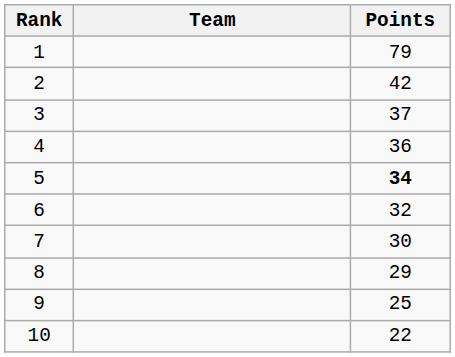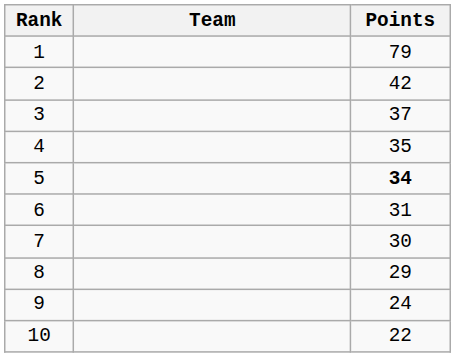 <table class="wikitable" style="text-align:center;">
 <tr>
 <th width=40>Rank</th>
 <th width=180>Team</th>
 <th width=60>Points</th>
 </tr>
 <tr>
 <td>1</td>
 <td align=left></td>
 <td>79</td>
 </tr>
 <tr>
 <td>2</td>
 <td align=left></td>
 <td>42</td>
 </tr>
 <tr>
 <td>3</td>
 <td align=left></td>
 <td>37</td>
 </tr>
 <tr>
 <td>4</td>
 <td align=left></td>
-<td>36</td>
+<td>35</td>
 </tr>
 <tr>
 <td>5</td>
 <td align=left></td>
 <td><strong>34</strong></td>
 </tr>
 <tr>
 <td>6</td>
 <td align=left></td>
-<td>32</td>
+<td>31</td>
 </tr>
 <tr>
 <td>7</td>
 <td align=left></td>
 <td>30</td>
 </tr>
 <tr>
 <td>8</td>
 <td align=left></td>
 <td>29</td>
 </tr>
 <tr>
 <td>9</td>
 <td align=left></td>
-<td>25</td>
+<td>24</td>
 </tr>
 <tr>
 <td>10</td>
 <td align=left></td>
 <td>22</td>
 </tr>
 </table>
